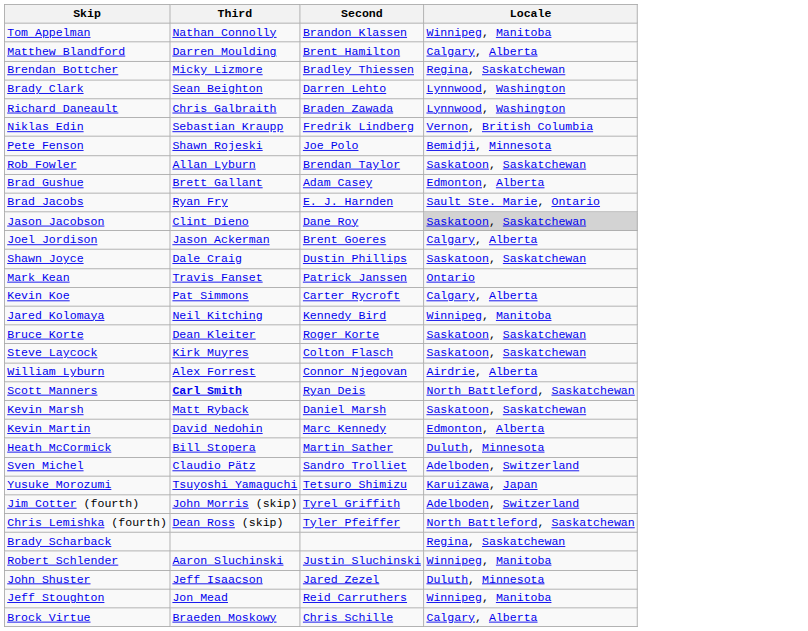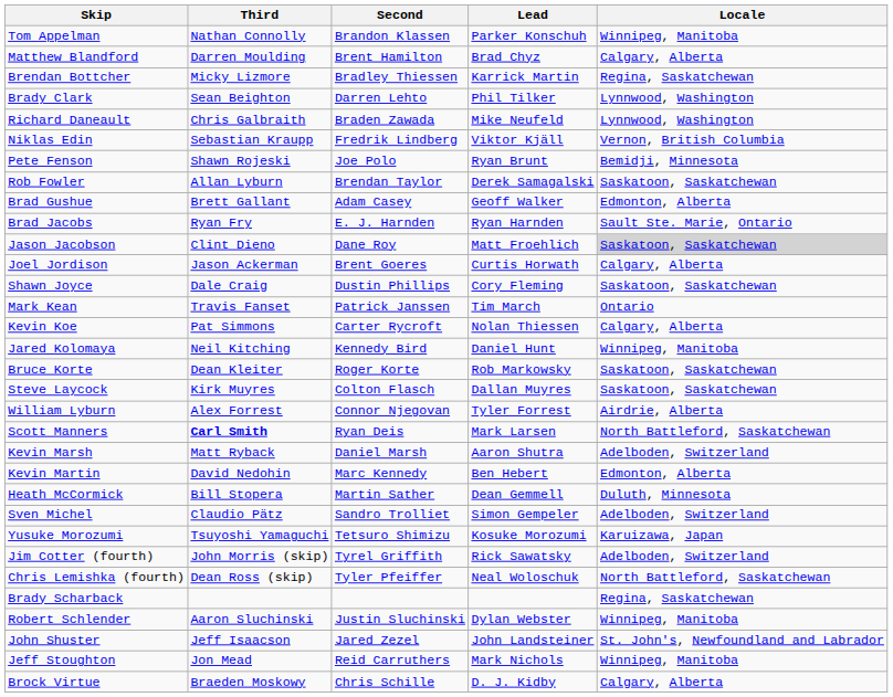 <table class=wikitable>
 <tr>
 <th>Skip</th>
 <th>Third</th>
 <th>Second</th>
+<th>Lead</th>
 <th>Locale</th>
 </tr>
 <tr>
 <td><a href='#'>Tom Appelman</a></td>
 <td><a href='#'>Nathan Connolly</a></td>
 <td><a href='#'>Brandon Klassen</a></td>
+<td><a href='#'>Parker Konschuh</a></td>
 <td> <a href='#'>Winnipeg</a>, <a href='#'>Manitoba</a></td>
 </tr>
 <tr>
 <td><a href='#'>Matthew Blandford</a></td>
 <td><a href='#'>Darren Moulding</a></td>
 <td><a href='#'>Brent Hamilton</a></td>
+<td><a href='#'>Brad Chyz</a></td>
 <td> <a href='#'>Calgary</a>, <a href='#'>Alberta</a></td>
 </tr>
 <tr>
 <td><a href='#'>Brendan Bottcher</a></td>
 <td><a href='#'>Micky Lizmore</a></td>
 <td><a href='#'>Bradley Thiessen</a></td>
+<td><a href='#'>Karrick Martin</a></td>
 <td> <a href='#'>Regina</a>, <a href='#'>Saskatchewan</a></td>
 </tr>
 <tr>
 <td><a href='#'>Brady Clark</a></td>
 <td><a href='#'>Sean Beighton</a></td>
 <td><a href='#'>Darren Lehto</a></td>
+<td><a href='#'>Phil Tilker</a></td>
 <td> <a href='#'>Lynnwood</a>, <a href='#'>Washington</a></td>
 </tr>
 <tr>
 <td><a href='#'>Richard Daneault</a></td>
 <td><a href='#'>Chris Galbraith</a></td>
 <td><a href='#'>Braden Zawada</a></td>
+<td><a href='#'>Mike Neufeld</a></td>
 <td> <a href='#'>Lynnwood</a>, <a href='#'>Washington</a></td>
 </tr>
 <tr>
 <td><a href='#'>Niklas Edin</a></td>
 <td><a href='#'>Sebastian Kraupp</a></td>
 <td><a href='#'>Fredrik Lindberg</a></td>
+<td><a href='#'>Viktor Kjäll</a></td>
 <td> <a href='#'>Vernon</a>, <a href='#'>British Columbia</a></td>
 </tr>
 <tr>
 <td><a href='#'>Pete Fenson</a></td>
 <td><a href='#'>Shawn Rojeski</a></td>
 <td><a href='#'>Joe Polo</a></td>
+<td><a href='#'>Ryan Brunt</a></td>
 <td> <a href='#'>Bemidji</a>, <a href='#'>Minnesota</a></td>
 </tr>
 <tr>
 <td><a href='#'>Rob Fowler</a></td>
 <td><a href='#'>Allan Lyburn</a></td>
 <td><a href='#'>Brendan Taylor</a></td>
+<td><a href='#'>Derek Samagalski</a></td>
 <td> <a href='#'>Saskatoon</a>, <a href='#'>Saskatchewan</a></td>
 </tr>
 <tr>
 <td><a href='#'>Brad Gushue</a></td>
 <td><a href='#'>Brett Gallant</a></td>
 <td><a href='#'>Adam Casey</a></td>
+<td><a href='#'>Geoff Walker</a></td>
 <td> <a href='#'>Edmonton</a>, <a href='#'>Alberta</a></td>
 </tr>
 <tr>
 <td><a href='#'>Brad Jacobs</a></td>
 <td><a href='#'>Ryan Fry</a></td>
 <td><a href='#'>E. J. Harnden</a></td>
+<td><a href='#'>Ryan Harnden</a></td>
 <td> <a href='#'>Sault Ste. Marie</a>, <a href='#'>Ontario</a></td>
 </tr>
 <tr>
 <td><a href='#'>Jason Jacobson</a></td>
 <td><a href='#'>Clint Dieno</a></td>
 <td><a href='#'>Dane Roy</a></td>
+<td><a href='#'>Matt Froehlich</a></td>
 <td style="background: lightgrey;"> <a href='#'>Saskatoon</a>, <a href='#'>Saskatchewan</a></td>
 </tr>
 <tr>
 <td><a href='#'>Joel Jordison</a></td>
 <td><a href='#'>Jason Ackerman</a></td>
 <td><a href='#'>Brent Goeres</a></td>
+<td><a href='#'>Curtis Horwath</a></td>
 <td> <a href='#'>Calgary</a>, <a href='#'>Alberta</a></td>
 </tr>
 <tr>
 <td><a href='#'>Shawn Joyce</a></td>
 <td><a href='#'>Dale Craig</a></td>
 <td><a href='#'>Dustin Phillips</a></td>
+<td><a href='#'>Cory Fleming</a></td>
 <td> <a href='#'>Saskatoon</a>, <a href='#'>Saskatchewan</a></td>
 </tr>
 <tr>
 <td><a href='#'>Mark Kean</a></td>
 <td><a href='#'>Travis Fanset</a></td>
 <td><a href='#'>Patrick Janssen</a></td>
+<td><a href='#'>Tim March</a></td>
 <td> <a href='#'>Ontario</a></td>
 </tr>
 <tr>
 <td><a href='#'>Kevin Koe</a></td>
 <td><a href='#'>Pat Simmons</a></td>
 <td><a href='#'>Carter Rycroft</a></td>
+<td><a href='#'>Nolan Thiessen</a></td>
 <td> <a href='#'>Calgary</a>, <a href='#'>Alberta</a></td>
 </tr>
 <tr>
 <td><a href='#'>Jared Kolomaya</a></td>
 <td><a href='#'>Neil Kitching</a></td>
 <td><a href='#'>Kennedy Bird</a></td>
+<td><a href='#'>Daniel Hunt</a></td>
 <td> <a href='#'>Winnipeg</a>, <a href='#'>Manitoba</a></td>
 </tr>
 <tr>
 <td><a href='#'>Bruce Korte</a></td>
 <td><a href='#'>Dean Kleiter</a></td>
 <td><a href='#'>Roger Korte</a></td>
+<td><a href='#'>Rob Markowsky</a></td>
 <td> <a href='#'>Saskatoon</a>, <a href='#'>Saskatchewan</a></td>
 </tr>
 <tr>
 <td><a href='#'>Steve Laycock</a></td>
 <td><a href='#'>Kirk Muyres</a></td>
 <td><a href='#'>Colton Flasch</a></td>
+<td><a href='#'>Dallan Muyres</a></td>
 <td> <a href='#'>Saskatoon</a>, <a href='#'>Saskatchewan</a></td>
 </tr>
 <tr>
 <td><a href='#'>William Lyburn</a></td>
 <td><a href='#'>Alex Forrest</a></td>
 <td><a href='#'>Connor Njegovan</a></td>
+<td><a href='#'>Tyler Forrest</a></td>
 <td> <a href='#'>Airdrie</a>, <a href='#'>Alberta</a></td>
 </tr>
 <tr>
 <td><a href='#'>Scott Manners</a></td>
 <td><strong><a href='#'>Carl Smith</a></strong></td>
 <td><a href='#'>Ryan Deis</a></td>
+<td><a href='#'>Mark Larsen</a></td>
 <td> <a href='#'>North Battleford</a>, <a href='#'>Saskatchewan</a></td>
 </tr>
 <tr>
 <td><a href='#'>Kevin Marsh</a></td>
 <td><a href='#'>Matt Ryback</a></td>
 <td><a href='#'>Daniel Marsh</a></td>
-<td> <a href='#'>Saskatoon</a>, <a href='#'>Saskatchewan</a></td>
+<td><a href='#'>Aaron Shutra</a></td>
+<td> <a href='#'>Adelboden</a>, <a href='#'>Switzerland</a></td>
 </tr>
 <tr>
 <td><a href='#'>Kevin Martin</a></td>
 <td><a href='#'>David Nedohin</a></td>
 <td><a href='#'>Marc Kennedy</a></td>
+<td><a href='#'>Ben Hebert</a></td>
 <td> <a href='#'>Edmonton</a>, <a href='#'>Alberta</a></td>
 </tr>
 <tr>
 <td><a href='#'>Heath McCormick</a></td>
 <td><a href='#'>Bill Stopera</a></td>
 <td><a href='#'>Martin Sather</a></td>
+<td><a href='#'>Dean Gemmell</a></td>
 <td> <a href='#'>Duluth</a>, <a href='#'>Minnesota</a></td>
 </tr>
 <tr>
 <td><a href='#'>Sven Michel</a></td>
 <td><a href='#'>Claudio Pätz</a></td>
 <td><a href='#'>Sandro Trolliet</a></td>
+<td><a href='#'>Simon Gempeler</a></td>
 <td> <a href='#'>Adelboden</a>, <a href='#'>Switzerland</a></td>
 </tr>
 <tr>
 <td><a href='#'>Yusuke Morozumi</a></td>
 <td><a href='#'>Tsuyoshi Yamaguchi</a></td>
 <td><a href='#'>Tetsuro Shimizu</a></td>
+<td><a href='#'>Kosuke Morozumi</a></td>
 <td> <a href='#'>Karuizawa</a>, <a href='#'>Japan</a></td>
 </tr>
 <tr>
 <td><a href='#'>Jim Cotter</a> (fourth)</td>
 <td><a href='#'>John Morris</a> (skip)</td>
 <td><a href='#'>Tyrel Griffith</a></td>
+<td><a href='#'>Rick Sawatsky</a></td>
 <td> <a href='#'>Adelboden</a>, <a href='#'>Switzerland</a></td>
 </tr>
 <tr>
 <td><a href='#'>Chris Lemishka</a> (fourth)</td>
 <td><a href='#'>Dean Ross</a> (skip)</td>
 <td><a href='#'>Tyler Pfeiffer</a></td>
+<td><a href='#'>Neal Woloschuk</a></td>
 <td> <a href='#'>North Battleford</a>, <a href='#'>Saskatchewan</a></td>
 </tr>
 <tr>
 <td><a href='#'>Brady Scharback</a></td>
+<td></td>
 <td></td>
 <td></td>
 <td> <a href='#'>Regina</a>, <a href='#'>Saskatchewan</a></td>
 </tr>
 <tr>
 <td><a href='#'>Robert Schlender</a></td>
 <td><a href='#'>Aaron Sluchinski</a></td>
 <td><a href='#'>Justin Sluchinski</a></td>
+<td><a href='#'>Dylan Webster</a></td>
 <td> <a href='#'>Winnipeg</a>, <a href='#'>Manitoba</a></td>
 </tr>
 <tr>
 <td><a href='#'>John Shuster</a></td>
 <td><a href='#'>Jeff Isaacson</a></td>
 <td><a href='#'>Jared Zezel</a></td>
-<td> <a href='#'>Duluth</a>, <a href='#'>Minnesota</a></td>
+<td><a href='#'>John Landsteiner</a></td>
+<td> <a href='#'>St. John's</a>, <a href='#'>Newfoundland and Labrador</a></td>
 </tr>
 <tr>
 <td><a href='#'>Jeff Stoughton</a></td>
 <td><a href='#'>Jon Mead</a></td>
 <td><a href='#'>Reid Carruthers</a></td>
+<td><a href='#'>Mark Nichols</a></td>
 <td> <a href='#'>Winnipeg</a>, <a href='#'>Manitoba</a></td>
 </tr>
 <tr>
 <td><a href='#'>Brock Virtue</a></td>
 <td><a href='#'>Braeden Moskowy</a></td>
 <td><a href='#'>Chris Schille</a></td>
+<td><a href='#'>D. J. Kidby</a></td>
 <td> <a href='#'>Calgary</a>, <a href='#'>Alberta</a></td>
 </tr>
 </table>
